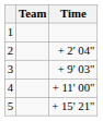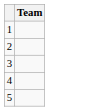 <table class="wikitable">
 <tr>
 <th></th>
 <th>Team</th>
-<th>Time</th>
 </tr>
 <tr>
 <td>1</td>
 <td></td>
-<td align="right"></td>
 </tr>
 <tr>
 <td>2</td>
 <td></td>
-<td align="right">+ 2' 04"</td>
 </tr>
 <tr>
 <td>3</td>
 <td></td>
-<td align="right">+ 9' 03"</td>
 </tr>
 <tr>
 <td>4</td>
 <td></td>
-<td align="right">+ 11' 00"</td>
 </tr>
 <tr>
 <td>5</td>
 <td></td>
-<td align="right">+ 15' 21"</td>
 </tr>
 </table>
